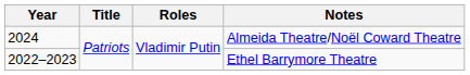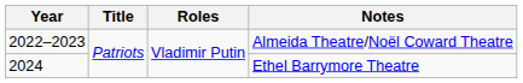 <table class="wikitable">
 <tr>
 <th>Year</th>
 <th>Title</th>
 <th>Roles</th>
 <th>Notes</th>
 </tr>
 <tr>
-<td>2024</td>
+<td>2022–2023</td>
 <td rowspan="2"><em><a href='#'>Patriots</a></em></td>
 <td rowspan="2"><a href='#'>Vladimir Putin</a></td>
 <td><a href='#'>Almeida Theatre</a>/<a href='#'>Noël Coward Theatre</a></td>
 </tr>
 <tr>
-<td>2022–2023</td>
+<td>2024</td>
 <td><a href='#'>Ethel Barrymore Theatre</a></td>
 </tr>
 </table>
